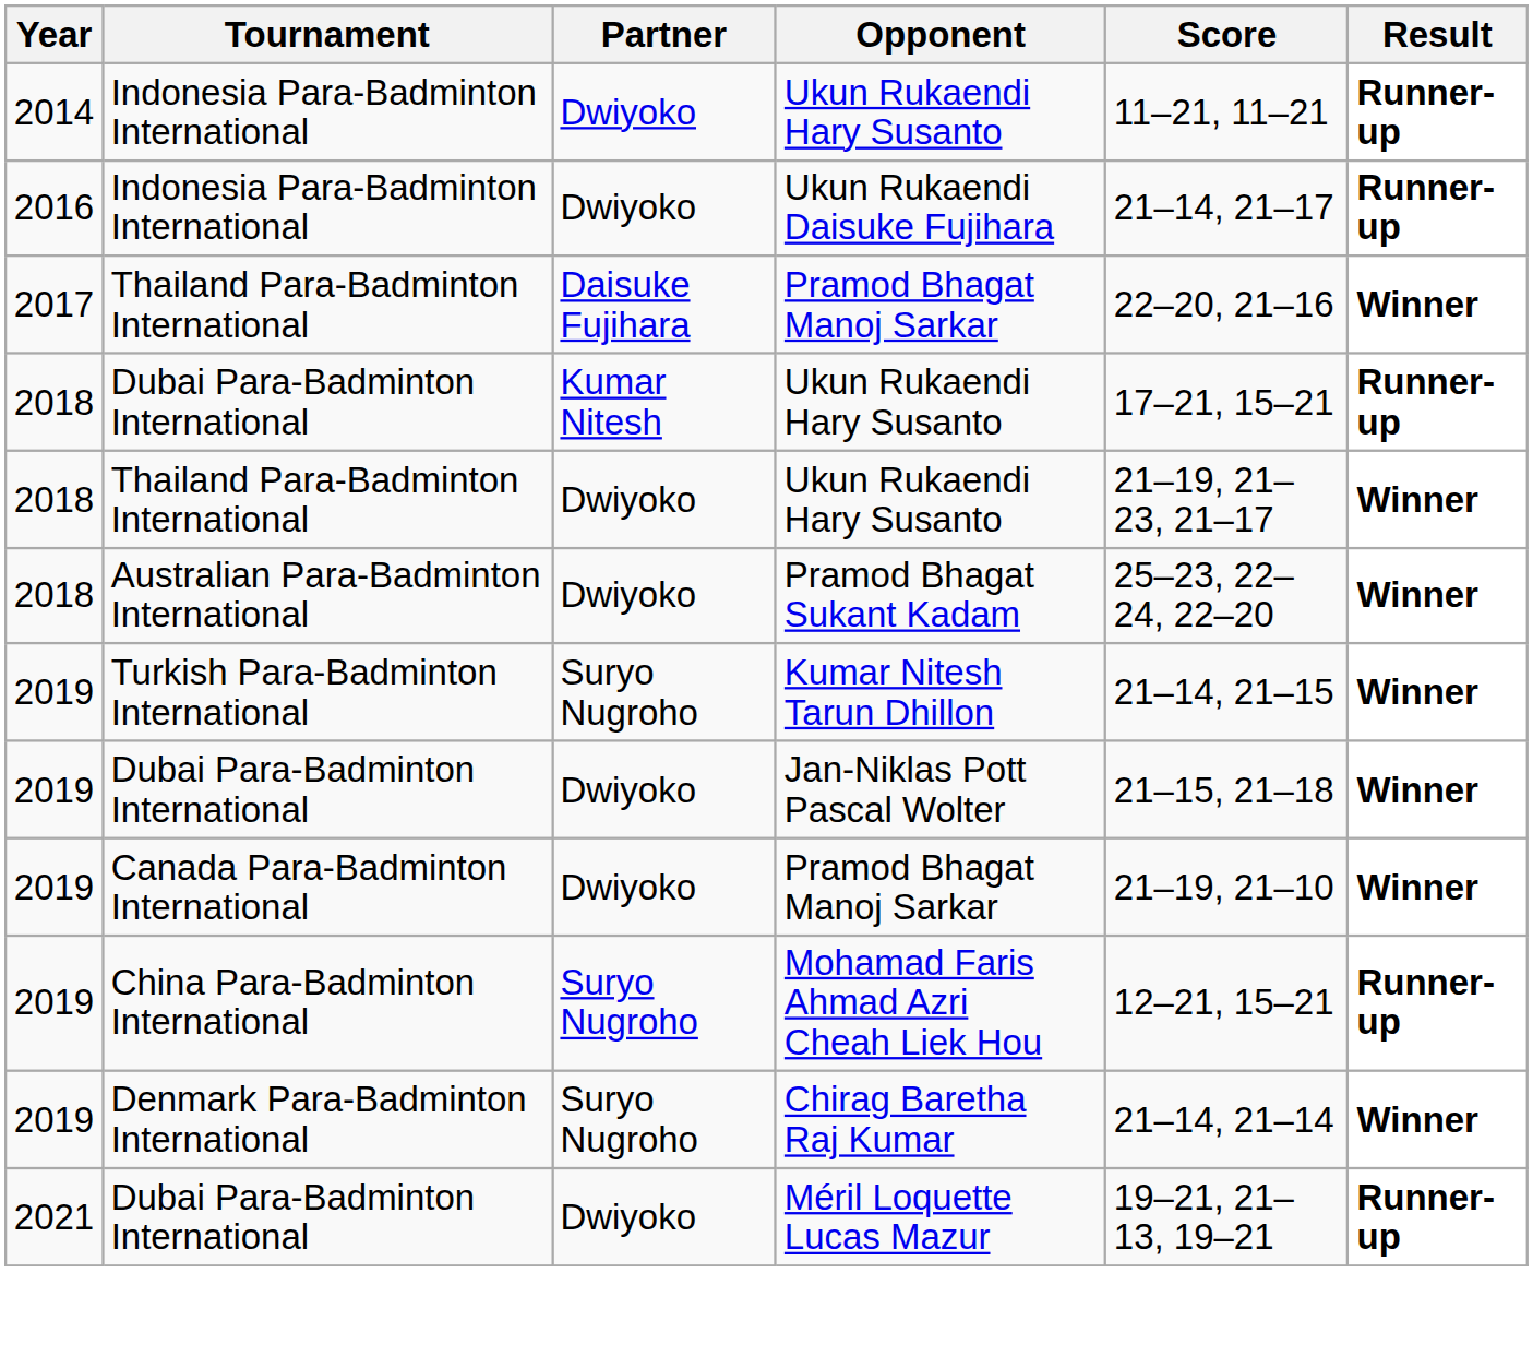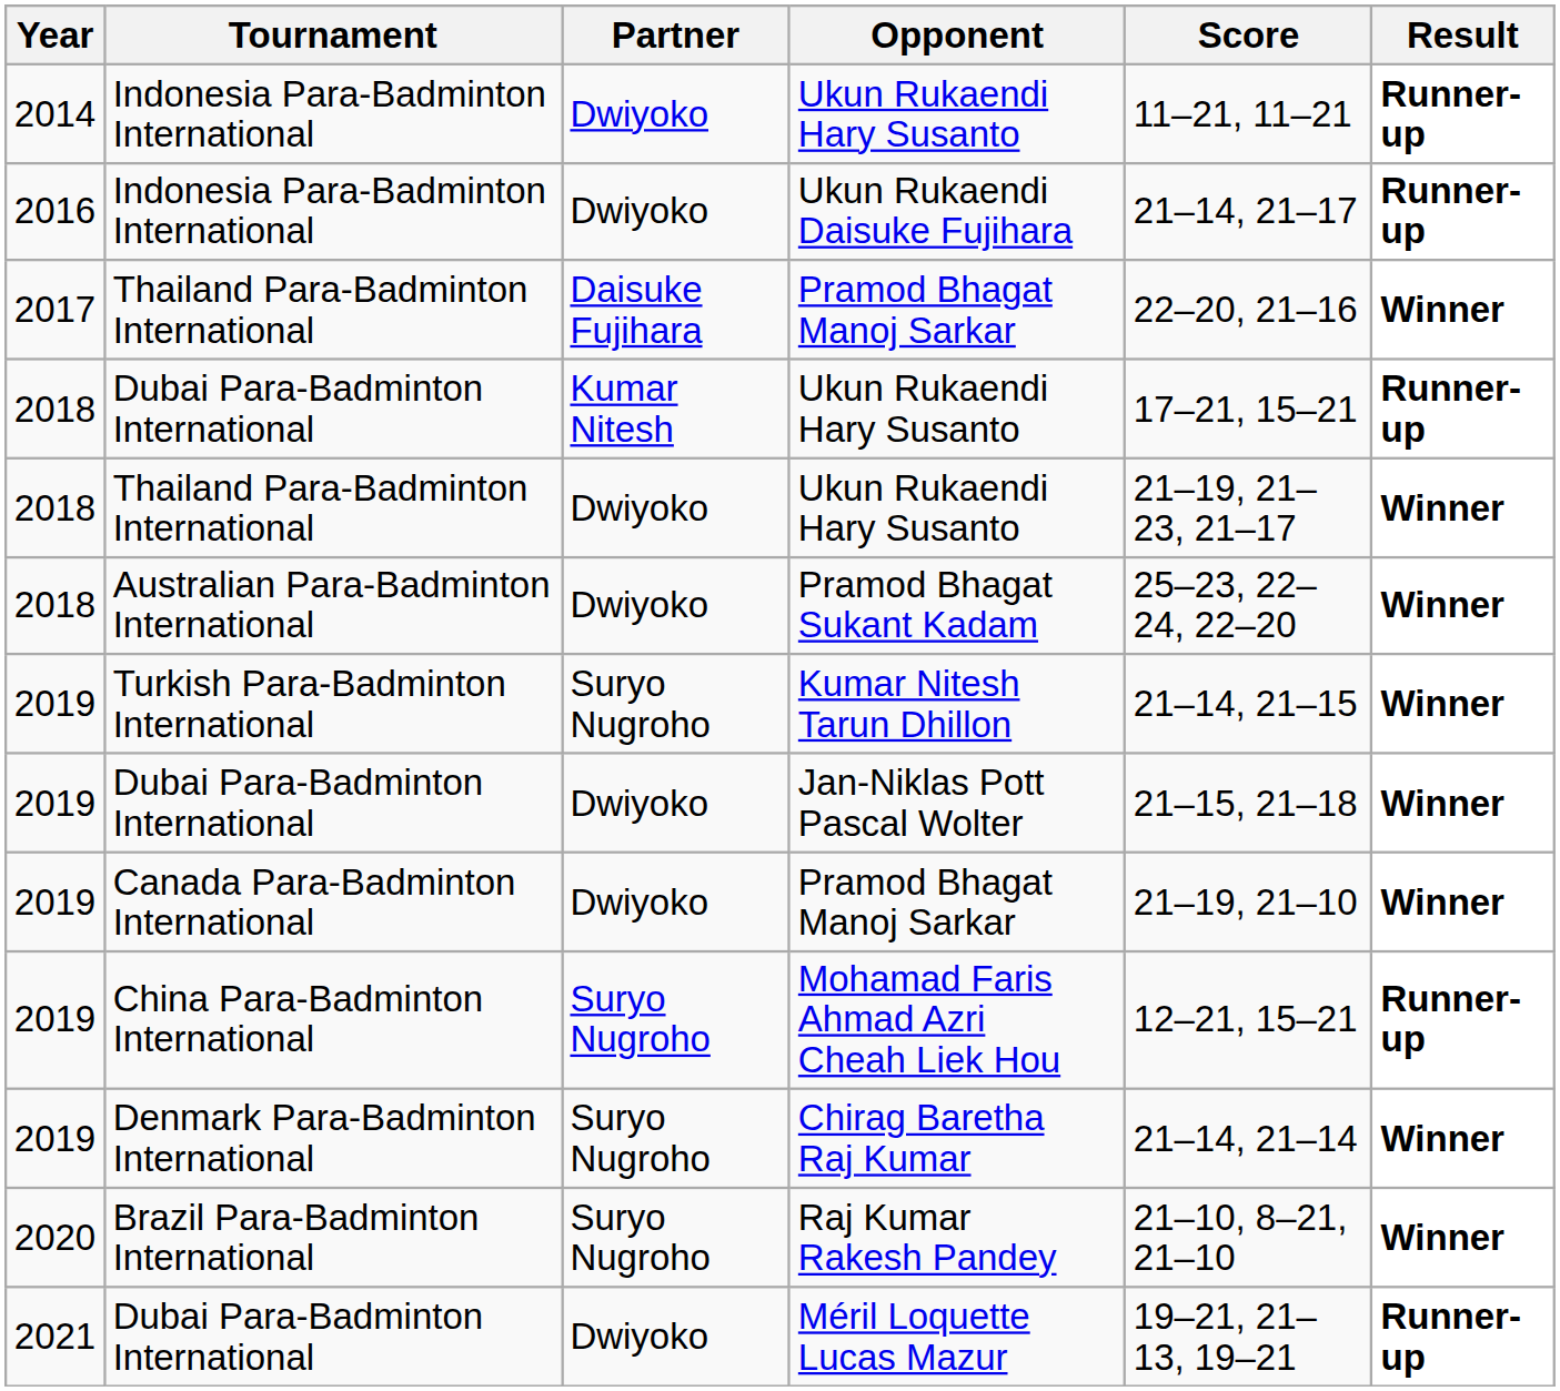 <table class="sortable wikitable" style="font-size: 90%;">
 <tr>
 <th>Year</th>
 <th>Tournament</th>
 <th>Partner</th>
 <th>Opponent</th>
 <th>Score</th>
 <th>Result</th>
 </tr>
 <tr>
 <td align="center">2014</td>
 <td align="left">Indonesia Para-Badminton International</td>
 <td align="left"> <a href='#'>Dwiyoko</a></td>
 <td align="left"> <a href='#'>Ukun Rukaendi</a><br> <a href='#'>Hary Susanto</a></td>
 <td align="left">11–21, 11–21</td>
 <td style="text-align:left; background:white"> <strong>Runner-up</strong></td>
 </tr>
 <tr>
 <td align="center">2016</td>
 <td align="left">Indonesia Para-Badminton International</td>
 <td align="left"> Dwiyoko</td>
 <td align="left"> Ukun Rukaendi<br> <a href='#'>Daisuke Fujihara</a></td>
 <td align="left">21–14, 21–17</td>
 <td style="text-align:left; background:white"> <strong>Runner-up</strong></td>
 </tr>
 <tr>
 <td align="center">2017</td>
 <td align="left">Thailand Para-Badminton International</td>
 <td align="left"> <a href='#'>Daisuke Fujihara</a></td>
 <td align="left"> <a href='#'>Pramod Bhagat</a><br> <a href='#'>Manoj Sarkar</a></td>
 <td align="left">22–20, 21–16</td>
 <td style="text-align:left; background:white"> <strong>Winner</strong></td>
 </tr>
 <tr>
 <td align="center">2018</td>
 <td align="left">Dubai Para-Badminton International</td>
 <td align="left"> <a href='#'>Kumar Nitesh</a></td>
 <td align="left"> Ukun Rukaendi<br> Hary Susanto</td>
 <td align="left">17–21, 15–21</td>
 <td style="text-align:left; background:white"> <strong>Runner-up</strong></td>
 </tr>
 <tr>
 <td align="center">2018</td>
 <td align="left">Thailand Para-Badminton International</td>
 <td align="left"> Dwiyoko</td>
 <td align="left"> Ukun Rukaendi<br> Hary Susanto</td>
 <td align="left">21–19, 21–23, 21–17</td>
 <td style="text-align:left; background:white"> <strong>Winner</strong></td>
 </tr>
 <tr>
 <td align="center">2018</td>
 <td align="left">Australian Para-Badminton International</td>
 <td align="left"> Dwiyoko</td>
 <td align="left"> Pramod Bhagat<br> <a href='#'>Sukant Kadam</a></td>
 <td align="left">25–23, 22–24, 22–20</td>
 <td style="text-align:left; background:white"> <strong>Winner</strong></td>
 </tr>
 <tr>
 <td align="center">2019</td>
 <td align="left">Turkish Para-Badminton International</td>
 <td align="left"> Suryo Nugroho</td>
 <td align="left"> <a href='#'>Kumar Nitesh</a><br> <a href='#'>Tarun Dhillon</a></td>
 <td align="left">21–14, 21–15</td>
 <td style="text-align:left; background:white"> <strong>Winner</strong></td>
 </tr>
 <tr>
 <td align="center">2019</td>
 <td align="left">Dubai Para-Badminton International</td>
 <td align="left"> Dwiyoko</td>
 <td align="left"> Jan-Niklas Pott<br> Pascal Wolter</td>
 <td align="left">21–15, 21–18</td>
 <td style="text-align:left; background:white"> <strong>Winner</strong></td>
 </tr>
 <tr>
 <td align="center">2019</td>
 <td align="left">Canada Para-Badminton International</td>
 <td align="left"> Dwiyoko</td>
 <td align="left"> Pramod Bhagat<br> Manoj Sarkar</td>
 <td align="left">21–19, 21–10</td>
 <td style="text-align:left; background:white"> <strong>Winner</strong></td>
 </tr>
 <tr>
 <td align="center">2019</td>
 <td align="left">China Para-Badminton International</td>
 <td align="left"> <a href='#'>Suryo Nugroho</a></td>
 <td align="left"> <a href='#'>Mohamad Faris Ahmad Azri</a><br> <a href='#'>Cheah Liek Hou</a></td>
 <td align="left">12–21, 15–21</td>
 <td style="text-align:left; background:white"> <strong>Runner-up</strong></td>
 </tr>
 <tr>
 <td align="center">2019</td>
 <td align="left">Denmark Para-Badminton International</td>
 <td align="left"> Suryo Nugroho</td>
 <td align="left"> <a href='#'>Chirag Baretha</a><br> <a href='#'>Raj Kumar</a></td>
 <td align="left">21–14, 21–14</td>
 <td style="text-align:left; background:white"> <strong>Winner</strong></td>
 </tr>
 <tr>
+<td align="center">2020</td>
+<td align="left">Brazil Para-Badminton International</td>
+<td align="left"> Suryo Nugroho</td>
+<td align="left"> Raj Kumar<br> <a href='#'>Rakesh Pandey</a></td>
+<td align="left">21–10, 8–21, 21–10</td>
+<td style="text-align:left; background:white"> <strong>Winner</strong></td>
+</tr>
+<tr>
 <td align="center">2021</td>
 <td align="left">Dubai Para-Badminton International</td>
 <td align="left"> Dwiyoko</td>
 <td align="left"> <a href='#'>Méril Loquette</a><br> <a href='#'>Lucas Mazur</a></td>
 <td align="left">19–21, 21–13, 19–21</td>
 <td style="text-align:left; background:white"> <strong>Runner-up</strong></td>
 </tr>
 </table>
